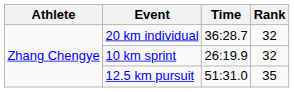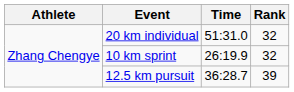 <table class="wikitable">
 <tr>
 <th>Athlete</th>
 <th>Event</th>
 <th>Time</th>
 <th>Rank</th>
 </tr>
 <tr>
 <td rowspan=3><a href='#'>Zhang Chengye</a></td>
 <td><a href='#'>20 km individual</a></td>
-<td align=center>36:28.7</td>
+<td align=center>51:31.0</td>
 <td align=center>32</td>
 </tr>
 <tr>
 <td><a href='#'>10 km sprint</a></td>
 <td align=center>26:19.9</td>
 <td align=center>32</td>
 </tr>
 <tr>
 <td><a href='#'>12.5 km pursuit</a></td>
-<td align=center>51:31.0</td>
-<td align=center>35</td>
+<td align=center>36:28.7</td>
+<td align=center>39</td>
 </tr>
 </table>
